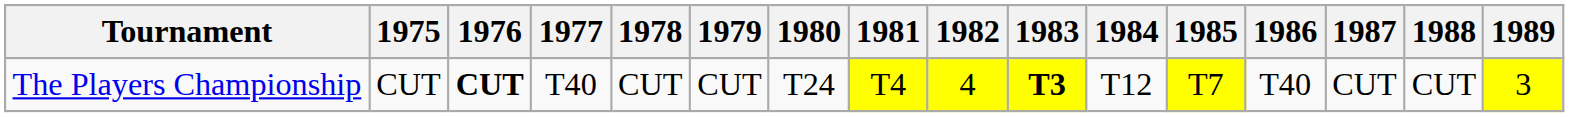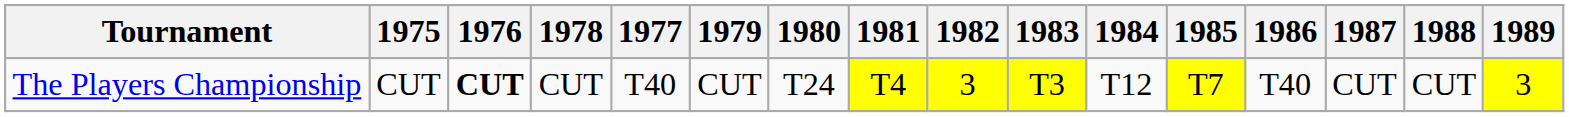 <table class="wikitable" style="font-size:95%;text-align:center;">
 <tr>
 <th>Tournament</th>
 <th>1975</th>
 <th>1976</th>
+<th>1978</th>
 <th>1977</th>
-<th>1978</th>
 <th>1979</th>
 <th>1980</th>
 <th>1981</th>
 <th>1982</th>
 <th>1983</th>
 <th>1984</th>
 <th>1985</th>
 <th>1986</th>
 <th>1987</th>
 <th>1988</th>
 <th>1989</th>
 </tr>
 <tr>
 <td align=left><a href='#'>The Players Championship</a></td>
 <td>CUT</td>
 <td><strong>CUT</strong></td>
+<td>CUT</td>
 <td>T40</td>
-<td>CUT</td>
 <td>CUT</td>
 <td>T24</td>
 <td style="background:yellow;">T4</td>
-<td style="background:yellow;">4</td>
-<td style="background:yellow;"><strong>T3</strong></td>
+<td style="background:yellow;">3</td>
+<td style="background:yellow;">T3</td>
 <td>T12</td>
 <td style="background:yellow;">T7</td>
 <td>T40</td>
 <td>CUT</td>
 <td>CUT</td>
 <td style="background:yellow;">3</td>
 </tr>
 </table>
